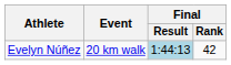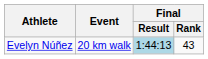 <table class=wikitable style="font-size:90%">
 <tr>
 <th rowspan="2">Athlete</th>
 <th rowspan="2">Event</th>
 <th colspan="2">Final</th>
 </tr>
 <tr style="font-size:95%">
 <th>Result</th>
 <th>Rank</th>
 </tr>
 <tr align=center>
 <td align=left><a href='#'>Evelyn Núñez</a></td>
 <td align=left><a href='#'>20 km walk</a></td>
 <td style="background: lightblue;">1:44:13</td>
-<td>42</td>
+<td>43</td>
 </tr>
 </table>
